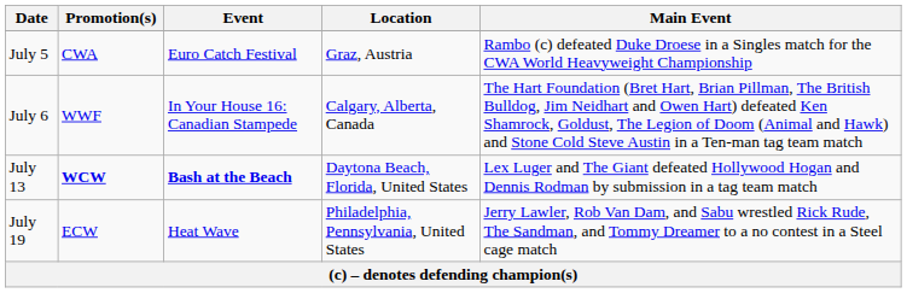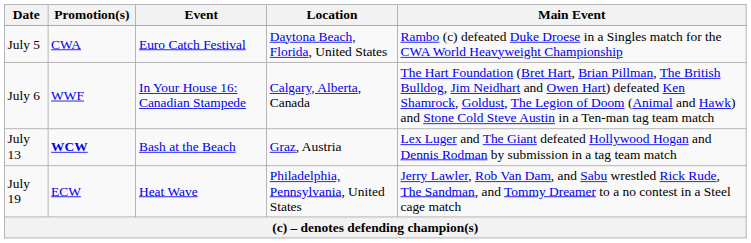 <table class="wikitable" style="width:100%;">
 <tr>
 <th width="5%">Date</th>
 <th width="5%">Promotion(s)</th>
 <th style="width:15%;">Event</th>
 <th style="width:15%;">Location</th>
 <th style="width:40%;">Main Event</th>
 </tr>
 <tr style="width:20%;" |Notes>
 </tr>
 <tr>
 <td>July 5</td>
 <td><a href='#'>CWA</a></td>
 <td><a href='#'>Euro Catch Festival</a></td>
-<td><a href='#'>Graz</a>, Austria</td>
+<td><a href='#'>Daytona Beach, Florida</a>, United States</td>
 <td><a href='#'>Rambo</a> (c) defeated <a href='#'>Duke Droese</a> in a Singles match for the <a href='#'>CWA World Heavyweight Championship</a></td>
 </tr>
 <tr>
 <td>July 6</td>
 <td><a href='#'>WWF</a></td>
 <td><a href='#'>In Your House 16: Canadian Stampede</a></td>
 <td><a href='#'>Calgary, Alberta</a>, Canada</td>
 <td><a href='#'>The Hart Foundation</a> (<a href='#'>Bret Hart</a>, <a href='#'>Brian Pillman</a>, <a href='#'>The British Bulldog</a>, <a href='#'>Jim Neidhart</a> and <a href='#'>Owen Hart</a>) defeated <a href='#'>Ken Shamrock</a>, <a href='#'>Goldust</a>, <a href='#'>The Legion of Doom</a> (<a href='#'>Animal</a> and <a href='#'>Hawk</a>) and <a href='#'>Stone Cold Steve Austin</a> in a Ten-man tag team match</td>
 </tr>
 <tr>
 <td>July 13</td>
 <td><strong><a href='#'>WCW</a></strong></td>
-<td><strong><a href='#'>Bash at the Beach</a></strong></td>
-<td><a href='#'>Daytona Beach, Florida</a>, United States</td>
+<td><a href='#'>Bash at the Beach</a></td>
+<td><a href='#'>Graz</a>, Austria</td>
 <td><a href='#'>Lex Luger</a> and <a href='#'>The Giant</a> defeated <a href='#'>Hollywood Hogan</a> and <a href='#'>Dennis Rodman</a> by submission in a tag team match</td>
 </tr>
 <tr>
 <td>July 19</td>
 <td><a href='#'>ECW</a></td>
 <td><a href='#'>Heat Wave</a></td>
 <td><a href='#'>Philadelphia, Pennsylvania</a>, United States</td>
 <td><a href='#'>Jerry Lawler</a>, <a href='#'>Rob Van Dam</a>, and <a href='#'>Sabu</a> wrestled <a href='#'>Rick Rude</a>, <a href='#'>The Sandman</a>, and <a href='#'>Tommy Dreamer</a> to a no contest in a Steel cage match</td>
 </tr>
 <tr>
 <th colspan="6">(c) – denotes defending champion(s)</th>
 </tr>
 </table>
